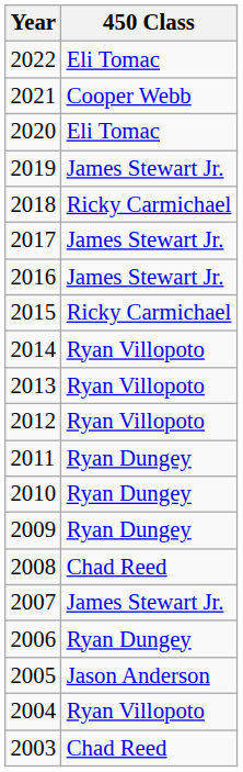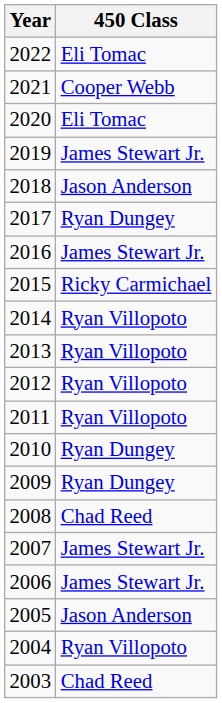 <table class="wikitable">
 <tr>
 <th>Year</th>
 <th>450 Class</th>
 </tr>
 <tr>
 <td>2022</td>
 <td><a href='#'>Eli Tomac</a></td>
 </tr>
 <tr>
 <td>2021</td>
 <td><a href='#'>Cooper Webb</a></td>
 </tr>
 <tr>
 <td>2020</td>
 <td><a href='#'>Eli Tomac</a></td>
 </tr>
 <tr>
 <td>2019</td>
 <td><a href='#'>James Stewart Jr.</a></td>
 </tr>
 <tr>
 <td>2018</td>
-<td><a href='#'>Ricky Carmichael</a></td>
+<td><a href='#'>Jason Anderson</a></td>
 </tr>
 <tr>
 <td>2017</td>
-<td><a href='#'>James Stewart Jr.</a></td>
+<td><a href='#'>Ryan Dungey</a></td>
 </tr>
 <tr>
 <td>2016</td>
 <td><a href='#'>James Stewart Jr.</a></td>
 </tr>
 <tr>
 <td>2015</td>
 <td><a href='#'>Ricky Carmichael</a></td>
 </tr>
 <tr>
 <td>2014</td>
 <td><a href='#'>Ryan Villopoto</a></td>
 </tr>
 <tr>
 <td>2013</td>
 <td><a href='#'>Ryan Villopoto</a></td>
 </tr>
 <tr>
 <td>2012</td>
 <td><a href='#'>Ryan Villopoto</a></td>
 </tr>
 <tr>
 <td>2011</td>
-<td><a href='#'>Ryan Dungey</a></td>
+<td><a href='#'>Ryan Villopoto</a></td>
 </tr>
 <tr>
 <td>2010</td>
 <td><a href='#'>Ryan Dungey</a></td>
 </tr>
 <tr>
 <td>2009</td>
 <td><a href='#'>Ryan Dungey</a></td>
 </tr>
 <tr>
 <td>2008</td>
 <td><a href='#'>Chad Reed</a></td>
 </tr>
 <tr>
 <td>2007</td>
 <td><a href='#'>James Stewart Jr.</a></td>
 </tr>
 <tr>
 <td>2006</td>
-<td><a href='#'>Ryan Dungey</a></td>
+<td><a href='#'>James Stewart Jr.</a></td>
 </tr>
 <tr>
 <td>2005</td>
 <td><a href='#'>Jason Anderson</a></td>
 </tr>
 <tr>
 <td>2004</td>
 <td><a href='#'>Ryan Villopoto</a></td>
 </tr>
 <tr>
 <td>2003</td>
 <td><a href='#'>Chad Reed</a></td>
 </tr>
 </table>
